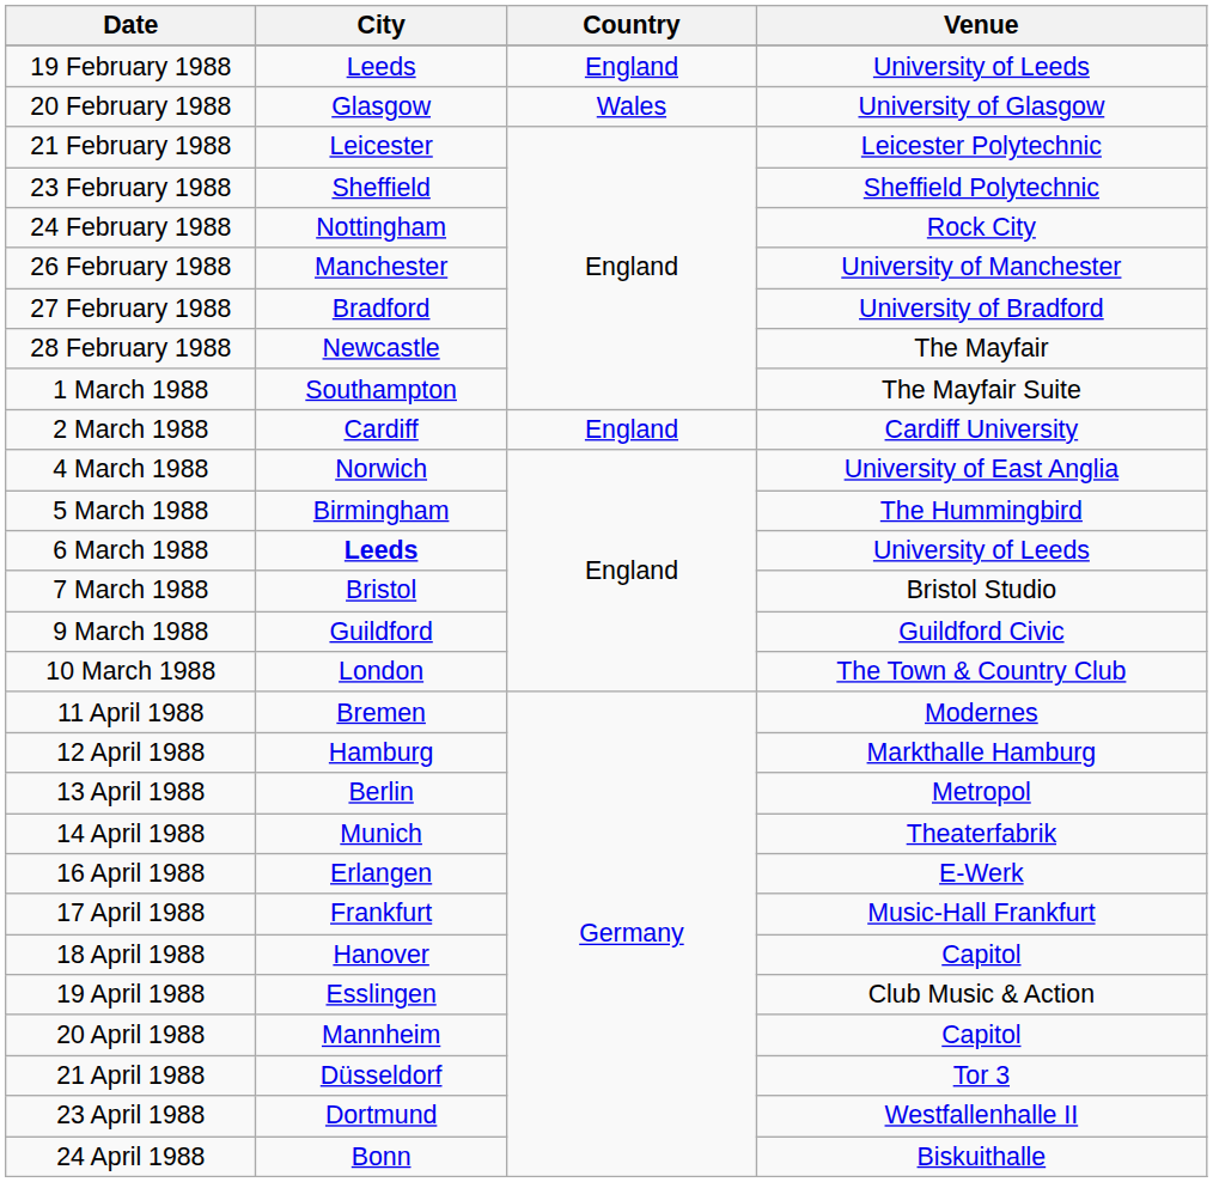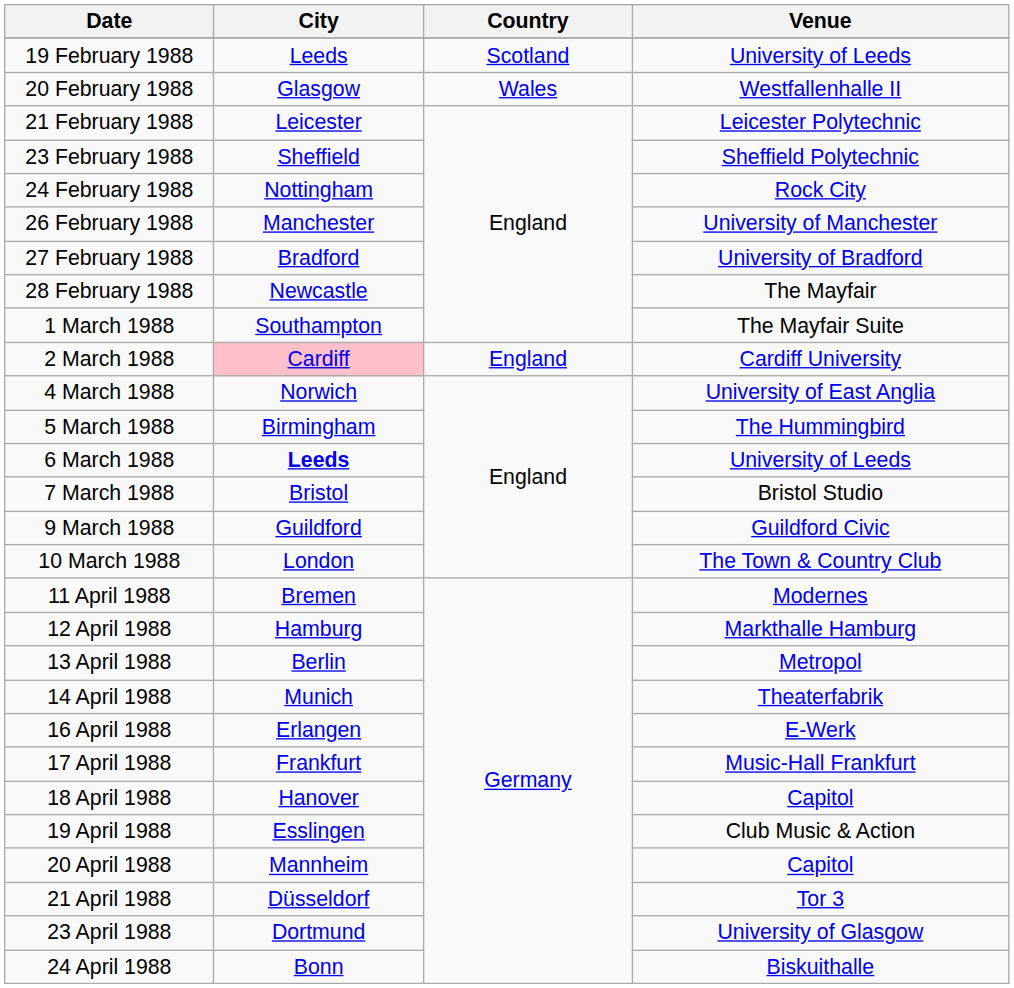 <table class="wikitable" style="text-align:center;">
 <tr>
 <th width="150">Date</th>
 <th width="150">City</th>
 <th width="150">Country</th>
 <th width="275">Venue</th>
 </tr>
 <tr>
 </tr>
 <tr>
 <td>19 February 1988</td>
 <td><a href='#'>Leeds</a></td>
-<td><a href='#'>England</a></td>
+<td><a href='#'>Scotland</a></td>
 <td><a href='#'>University of Leeds</a></td>
 </tr>
 <tr>
 <td>20 February 1988</td>
 <td><a href='#'>Glasgow</a></td>
 <td><a href='#'>Wales</a></td>
-<td><a href='#'>University of Glasgow</a></td>
+<td><a href='#'>Westfallenhalle II</a></td>
 </tr>
 <tr>
 <td>21 February 1988</td>
 <td><a href='#'>Leicester</a></td>
 <td rowspan="7">England</td>
 <td><a href='#'>Leicester Polytechnic</a></td>
 </tr>
 <tr>
 <td>23 February 1988</td>
 <td><a href='#'>Sheffield</a></td>
 <td><a href='#'>Sheffield Polytechnic</a></td>
 </tr>
 <tr>
 <td>24 February 1988</td>
 <td><a href='#'>Nottingham</a></td>
 <td><a href='#'>Rock City</a></td>
 </tr>
 <tr>
 <td>26 February 1988</td>
 <td><a href='#'>Manchester</a></td>
 <td><a href='#'>University of Manchester</a></td>
 </tr>
 <tr>
 <td>27 February 1988</td>
 <td><a href='#'>Bradford</a></td>
 <td><a href='#'>University of Bradford</a></td>
 </tr>
 <tr>
 <td>28 February 1988</td>
 <td><a href='#'>Newcastle</a></td>
 <td>The Mayfair</td>
 </tr>
 <tr>
 <td>1 March 1988</td>
 <td><a href='#'>Southampton</a></td>
 <td>The Mayfair Suite</td>
 </tr>
 <tr>
 <td>2 March 1988</td>
-<td><a href='#'>Cardiff</a></td>
+<td style="background: pink;"><a href='#'>Cardiff</a></td>
 <td><a href='#'>England</a></td>
 <td><a href='#'>Cardiff University</a></td>
 </tr>
 <tr>
 <td>4 March 1988</td>
 <td><a href='#'>Norwich</a></td>
 <td rowspan="6">England</td>
 <td><a href='#'>University of East Anglia</a></td>
 </tr>
 <tr>
 <td>5 March 1988</td>
 <td><a href='#'>Birmingham</a></td>
 <td><a href='#'>The Hummingbird</a></td>
 </tr>
 <tr>
 <td>6 March 1988</td>
 <td><strong><a href='#'>Leeds</a></strong></td>
 <td><a href='#'>University of Leeds</a></td>
 </tr>
 <tr>
 <td>7 March 1988</td>
 <td><a href='#'>Bristol</a></td>
 <td>Bristol Studio</td>
 </tr>
 <tr>
 <td>9 March 1988</td>
 <td><a href='#'>Guildford</a></td>
 <td><a href='#'>Guildford Civic</a></td>
 </tr>
 <tr>
 <td>10 March 1988</td>
 <td><a href='#'>London</a></td>
 <td><a href='#'>The Town & Country Club</a></td>
 </tr>
 <tr>
 <td>11 April 1988</td>
 <td><a href='#'>Bremen</a></td>
 <td rowspan="12"><a href='#'>Germany</a></td>
 <td><a href='#'>Modernes</a></td>
 </tr>
 <tr>
 <td>12 April 1988</td>
 <td><a href='#'>Hamburg</a></td>
 <td><a href='#'>Markthalle Hamburg</a></td>
 </tr>
 <tr>
 <td>13 April 1988</td>
 <td><a href='#'>Berlin</a></td>
 <td><a href='#'>Metropol</a></td>
 </tr>
 <tr>
 <td>14 April 1988</td>
 <td><a href='#'>Munich</a></td>
 <td><a href='#'>Theaterfabrik</a></td>
 </tr>
 <tr>
 <td>16 April 1988</td>
 <td><a href='#'>Erlangen</a></td>
 <td><a href='#'>E-Werk</a></td>
 </tr>
 <tr>
 <td>17 April 1988</td>
 <td><a href='#'>Frankfurt</a></td>
 <td><a href='#'>Music-Hall Frankfurt</a></td>
 </tr>
 <tr>
 <td>18 April 1988</td>
 <td><a href='#'>Hanover</a></td>
 <td><a href='#'>Capitol</a></td>
 </tr>
 <tr>
 <td>19 April 1988</td>
 <td><a href='#'>Esslingen</a></td>
 <td>Club Music & Action</td>
 </tr>
 <tr>
 <td>20 April 1988</td>
 <td><a href='#'>Mannheim</a></td>
 <td><a href='#'>Capitol</a></td>
 </tr>
 <tr>
 <td>21 April 1988</td>
 <td><a href='#'>Düsseldorf</a></td>
 <td><a href='#'>Tor 3</a></td>
 </tr>
 <tr>
 <td>23 April 1988</td>
 <td><a href='#'>Dortmund</a></td>
-<td><a href='#'>Westfallenhalle II</a></td>
+<td><a href='#'>University of Glasgow</a></td>
 </tr>
 <tr>
 <td>24 April 1988</td>
 <td><a href='#'>Bonn</a></td>
 <td><a href='#'>Biskuithalle</a></td>
 </tr>
 <tr>
 </tr>
 </table>
